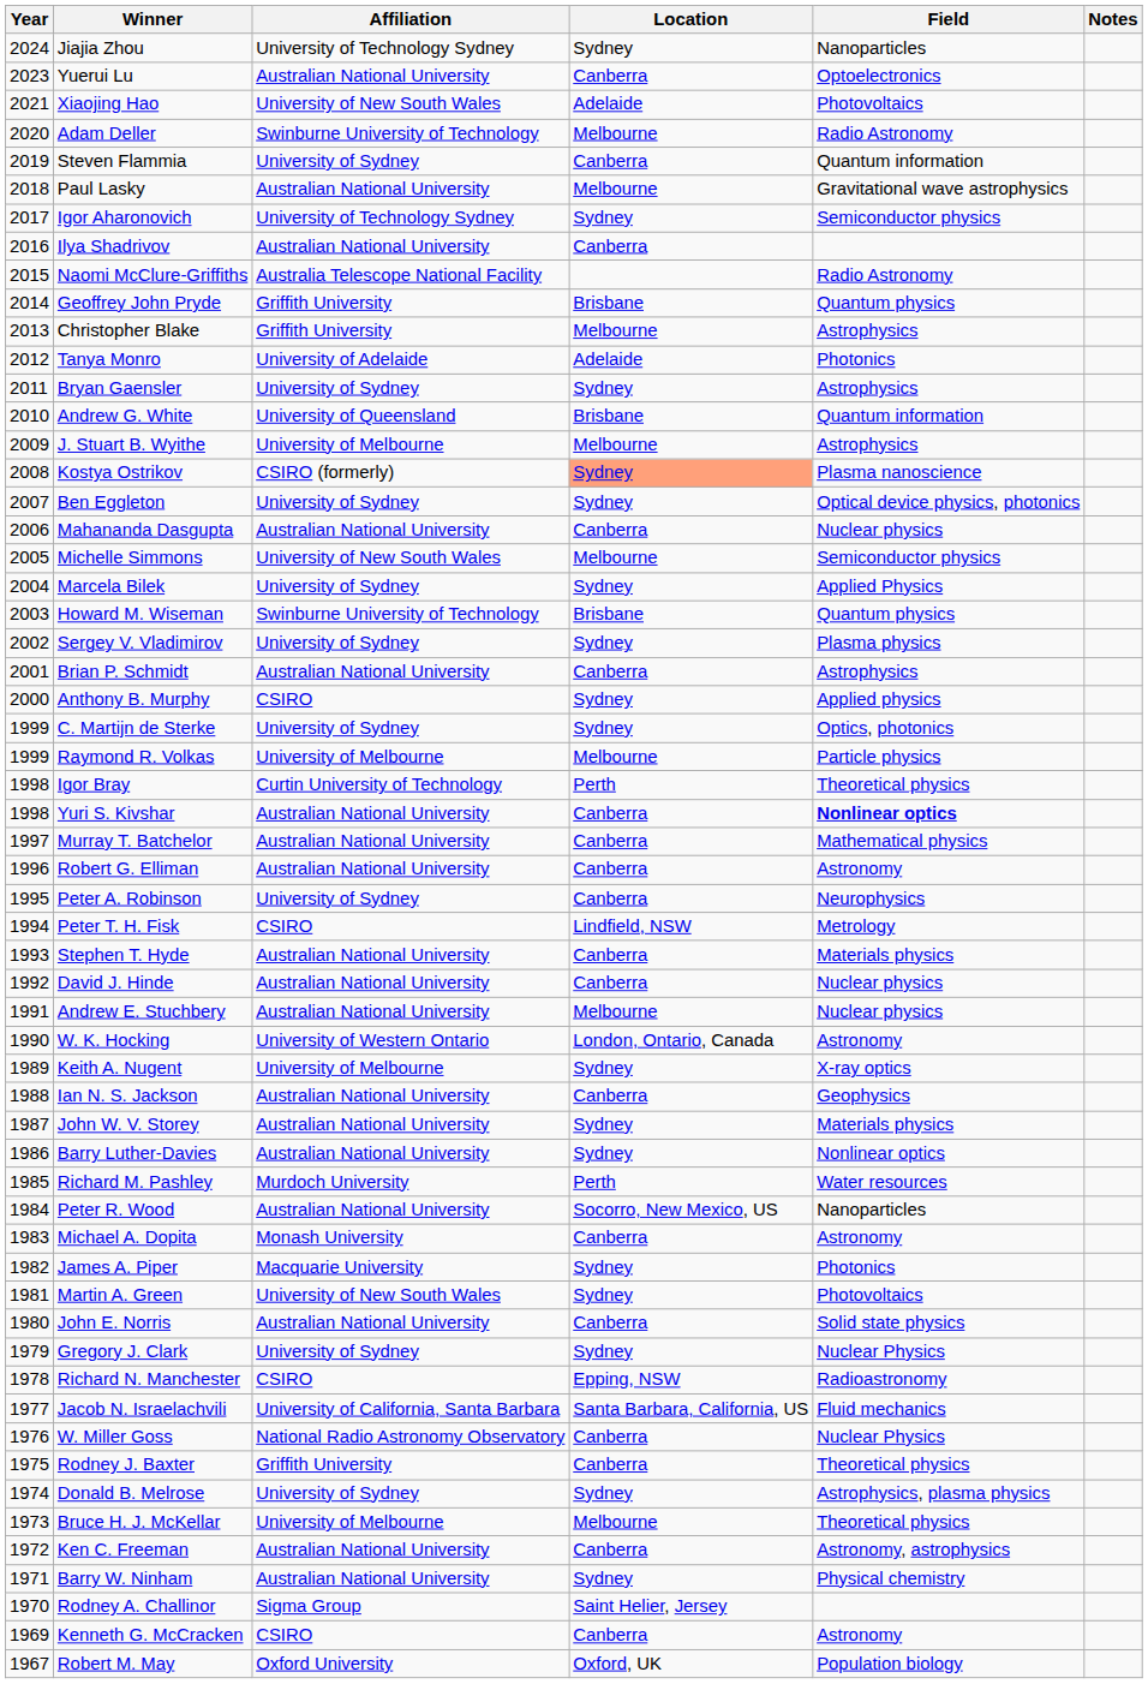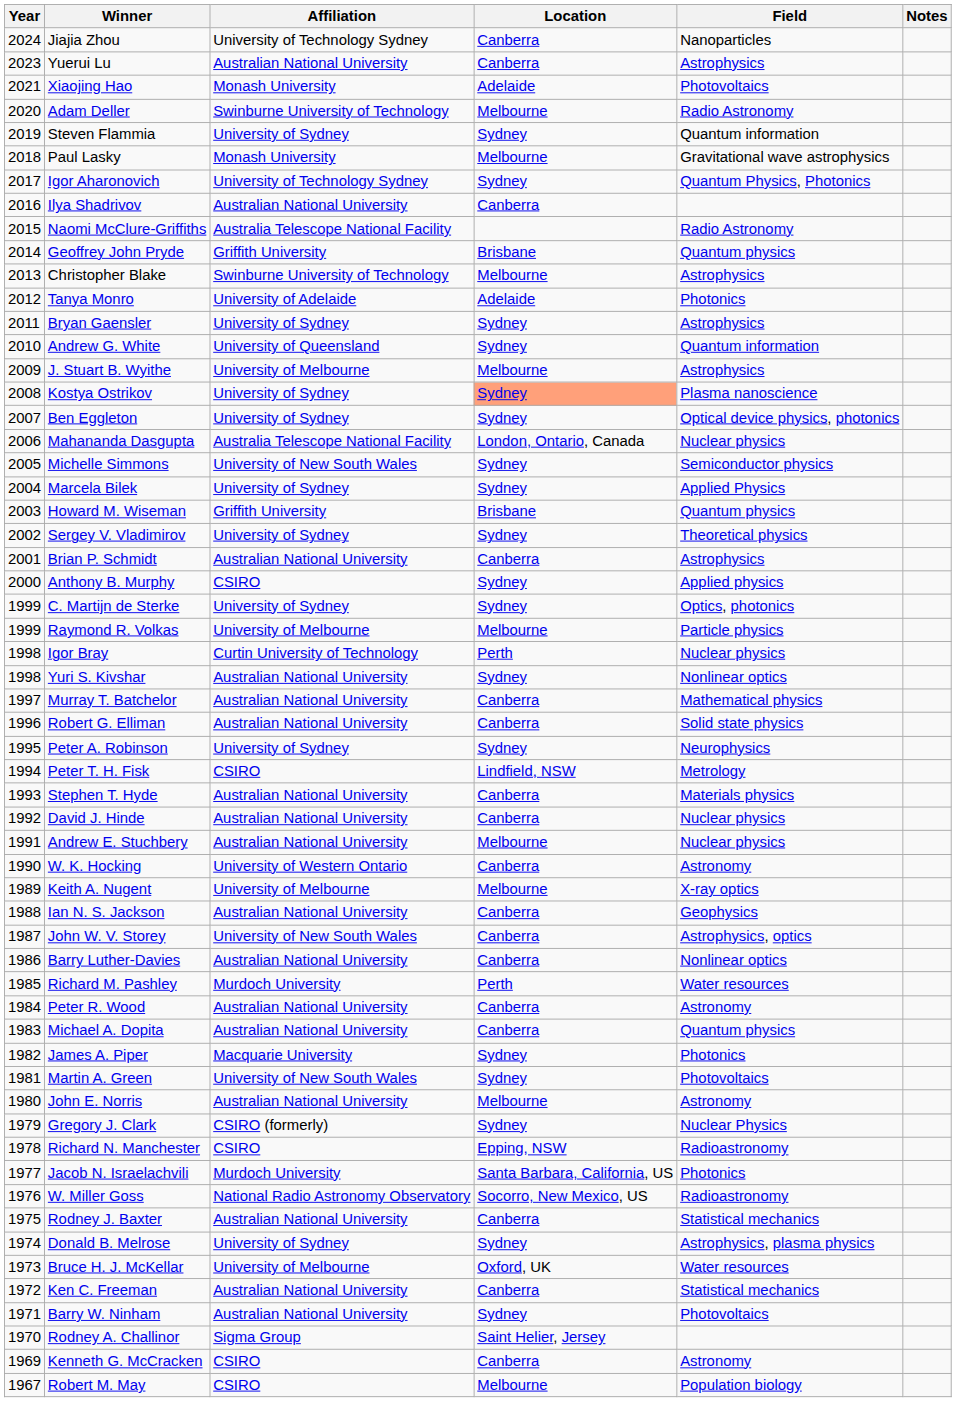 <table class="wikitable sortable">
 <tr>
 <th>Year</th>
 <th>Winner</th>
 <th>Affiliation</th>
 <th>Location</th>
 <th>Field</th>
 <th>Notes</th>
 </tr>
 <tr>
 <td>2024</td>
 <td>Jiajia Zhou</td>
 <td>University of Technology Sydney</td>
-<td>Sydney</td>
+<td><a href='#'>Canberra</a></td>
 <td>Nanoparticles</td>
 <td></td>
 </tr>
 <tr>
 <td>2023</td>
 <td>Yuerui Lu</td>
 <td><a href='#'>Australian National University</a></td>
 <td><a href='#'>Canberra</a></td>
-<td><a href='#'>Optoelectronics</a></td>
+<td><a href='#'>Astrophysics</a></td>
 <td></td>
 </tr>
 <tr>
 <td>2021</td>
 <td><a href='#'>Xiaojing Hao</a></td>
-<td><a href='#'>University of New South Wales</a></td>
+<td><a href='#'>Monash University</a></td>
 <td><a href='#'>Adelaide</a></td>
 <td><a href='#'>Photovoltaics</a></td>
 <td></td>
 </tr>
 <tr>
 <td>2020</td>
 <td><a href='#'>Adam Deller</a></td>
 <td><a href='#'>Swinburne University of Technology</a></td>
 <td><a href='#'>Melbourne</a></td>
 <td><a href='#'>Radio Astronomy</a></td>
 <td></td>
 </tr>
 <tr>
 <td>2019</td>
 <td>Steven Flammia</td>
 <td><a href='#'>University of Sydney</a></td>
-<td><a href='#'>Canberra</a></td>
+<td><a href='#'>Sydney</a></td>
 <td>Quantum information</td>
 <td></td>
 </tr>
 <tr>
 <td>2018</td>
 <td>Paul Lasky</td>
-<td><a href='#'>Australian National University</a></td>
+<td><a href='#'>Monash University</a></td>
 <td><a href='#'>Melbourne</a></td>
 <td>Gravitational wave astrophysics</td>
 <td></td>
 </tr>
 <tr>
 <td>2017</td>
 <td><a href='#'>Igor Aharonovich</a></td>
 <td><a href='#'>University of Technology Sydney</a></td>
 <td><a href='#'>Sydney</a></td>
-<td><a href='#'>Semiconductor physics</a></td>
+<td><a href='#'>Quantum Physics</a>, <a href='#'>Photonics</a></td>
 <td></td>
 </tr>
 <tr>
 <td>2016</td>
 <td><a href='#'>Ilya Shadrivov</a></td>
 <td><a href='#'>Australian National University</a></td>
 <td><a href='#'>Canberra</a></td>
 <td></td>
 <td></td>
 </tr>
 <tr>
 <td>2015</td>
 <td><a href='#'>Naomi McClure-Griffiths</a></td>
 <td><a href='#'>Australia Telescope National Facility</a></td>
 <td></td>
 <td><a href='#'>Radio Astronomy</a></td>
 <td></td>
 </tr>
 <tr>
 <td>2014</td>
 <td><a href='#'>Geoffrey John Pryde</a></td>
 <td><a href='#'>Griffith University</a></td>
 <td><a href='#'>Brisbane</a></td>
 <td><a href='#'>Quantum physics</a></td>
 <td></td>
 </tr>
 <tr>
 <td>2013</td>
 <td>Christopher Blake</td>
-<td><a href='#'>Griffith University</a></td>
+<td><a href='#'>Swinburne University of Technology</a></td>
 <td><a href='#'>Melbourne</a></td>
 <td><a href='#'>Astrophysics</a></td>
 <td></td>
 </tr>
 <tr>
 <td>2012</td>
 <td><a href='#'>Tanya Monro</a></td>
 <td><a href='#'>University of Adelaide</a></td>
 <td><a href='#'>Adelaide</a></td>
 <td><a href='#'>Photonics</a></td>
 <td></td>
 </tr>
 <tr>
 <td>2011</td>
 <td><a href='#'>Bryan Gaensler</a></td>
 <td><a href='#'>University of Sydney</a></td>
 <td><a href='#'>Sydney</a></td>
 <td><a href='#'>Astrophysics</a></td>
 <td></td>
 </tr>
 <tr>
 <td>2010</td>
 <td><a href='#'>Andrew G. White</a></td>
 <td><a href='#'>University of Queensland</a></td>
-<td><a href='#'>Brisbane</a></td>
+<td><a href='#'>Sydney</a></td>
 <td><a href='#'>Quantum information</a></td>
 <td></td>
 </tr>
 <tr>
 <td>2009</td>
 <td><a href='#'>J. Stuart B. Wyithe</a></td>
 <td><a href='#'>University of Melbourne</a></td>
 <td><a href='#'>Melbourne</a></td>
 <td><a href='#'>Astrophysics</a></td>
 <td></td>
 </tr>
 <tr>
 <td>2008</td>
 <td><a href='#'>Kostya Ostrikov</a></td>
-<td><a href='#'>CSIRO</a> (formerly)</td>
+<td><a href='#'>University of Sydney</a></td>
 <td style="background: lightsalmon;"><a href='#'>Sydney</a></td>
 <td><a href='#'>Plasma nanoscience</a></td>
 <td></td>
 </tr>
 <tr>
 <td>2007</td>
 <td><a href='#'>Ben Eggleton</a></td>
 <td><a href='#'>University of Sydney</a></td>
 <td><a href='#'>Sydney</a></td>
 <td><a href='#'>Optical device physics</a>, <a href='#'>photonics</a></td>
 <td></td>
 </tr>
 <tr>
 <td>2006</td>
 <td><a href='#'>Mahananda Dasgupta</a></td>
-<td><a href='#'>Australian National University</a></td>
-<td><a href='#'>Canberra</a></td>
+<td><a href='#'>Australia Telescope National Facility</a></td>
+<td><a href='#'>London, Ontario</a>, Canada</td>
 <td><a href='#'>Nuclear physics</a></td>
 <td></td>
 </tr>
 <tr>
 <td>2005</td>
 <td><a href='#'>Michelle Simmons</a></td>
 <td><a href='#'>University of New South Wales</a></td>
-<td><a href='#'>Melbourne</a></td>
+<td><a href='#'>Sydney</a></td>
 <td><a href='#'>Semiconductor physics</a></td>
 <td></td>
 </tr>
 <tr>
 <td>2004</td>
 <td><a href='#'>Marcela Bilek</a></td>
 <td><a href='#'>University of Sydney</a></td>
 <td><a href='#'>Sydney</a></td>
 <td><a href='#'>Applied Physics</a></td>
 <td></td>
 </tr>
 <tr>
 <td>2003</td>
 <td><a href='#'>Howard M. Wiseman</a></td>
-<td><a href='#'>Swinburne University of Technology</a></td>
+<td><a href='#'>Griffith University</a></td>
 <td><a href='#'>Brisbane</a></td>
 <td><a href='#'>Quantum physics</a></td>
 <td></td>
 </tr>
 <tr>
 <td>2002</td>
 <td><a href='#'>Sergey V. Vladimirov</a></td>
 <td><a href='#'>University of Sydney</a></td>
 <td><a href='#'>Sydney</a></td>
-<td><a href='#'>Plasma physics</a></td>
+<td><a href='#'>Theoretical physics</a></td>
 <td></td>
 </tr>
 <tr>
 <td>2001</td>
 <td><a href='#'>Brian P. Schmidt</a></td>
 <td><a href='#'>Australian National University</a></td>
 <td><a href='#'>Canberra</a></td>
 <td><a href='#'>Astrophysics</a></td>
 <td></td>
 </tr>
 <tr>
 <td>2000</td>
 <td><a href='#'>Anthony B. Murphy</a></td>
 <td><a href='#'>CSIRO</a></td>
 <td><a href='#'>Sydney</a></td>
 <td><a href='#'>Applied physics</a></td>
 <td></td>
 </tr>
 <tr>
 <td>1999</td>
 <td><a href='#'>C. Martijn de Sterke</a></td>
 <td><a href='#'>University of Sydney</a></td>
 <td><a href='#'>Sydney</a></td>
 <td><a href='#'>Optics</a>, <a href='#'>photonics</a></td>
 <td></td>
 </tr>
 <tr>
 <td>1999</td>
 <td><a href='#'>Raymond R. Volkas</a></td>
 <td><a href='#'>University of Melbourne</a></td>
 <td><a href='#'>Melbourne</a></td>
 <td><a href='#'>Particle physics</a></td>
 <td></td>
 </tr>
 <tr>
 <td>1998</td>
 <td><a href='#'>Igor Bray</a></td>
 <td><a href='#'>Curtin University of Technology</a></td>
 <td><a href='#'>Perth</a></td>
-<td><a href='#'>Theoretical physics</a></td>
+<td><a href='#'>Nuclear physics</a></td>
 <td></td>
 </tr>
 <tr>
 <td>1998</td>
 <td><a href='#'>Yuri S. Kivshar</a></td>
 <td><a href='#'>Australian National University</a></td>
-<td><a href='#'>Canberra</a></td>
-<td><strong><a href='#'>Nonlinear optics</a></strong></td>
+<td><a href='#'>Sydney</a></td>
+<td><a href='#'>Nonlinear optics</a></td>
 <td></td>
 </tr>
 <tr>
 <td>1997</td>
 <td><a href='#'>Murray T. Batchelor</a></td>
 <td><a href='#'>Australian National University</a></td>
 <td><a href='#'>Canberra</a></td>
 <td><a href='#'>Mathematical physics</a></td>
 <td></td>
 </tr>
 <tr>
 <td>1996</td>
 <td><a href='#'>Robert G. Elliman</a></td>
 <td><a href='#'>Australian National University</a></td>
 <td><a href='#'>Canberra</a></td>
-<td><a href='#'>Astronomy</a></td>
+<td><a href='#'>Solid state physics</a></td>
 <td></td>
 </tr>
 <tr>
 <td>1995</td>
 <td><a href='#'>Peter A. Robinson</a></td>
 <td><a href='#'>University of Sydney</a></td>
-<td><a href='#'>Canberra</a></td>
+<td><a href='#'>Sydney</a></td>
 <td><a href='#'>Neurophysics</a></td>
 <td></td>
 </tr>
 <tr>
 <td>1994</td>
 <td><a href='#'>Peter T. H. Fisk</a></td>
 <td><a href='#'>CSIRO</a></td>
 <td><a href='#'>Lindfield, NSW</a></td>
 <td><a href='#'>Metrology</a></td>
 <td></td>
 </tr>
 <tr>
 <td>1993</td>
 <td><a href='#'>Stephen T. Hyde</a></td>
 <td><a href='#'>Australian National University</a></td>
 <td><a href='#'>Canberra</a></td>
 <td><a href='#'>Materials physics</a></td>
 <td></td>
 </tr>
 <tr>
 <td>1992</td>
 <td><a href='#'>David J. Hinde</a></td>
 <td><a href='#'>Australian National University</a></td>
 <td><a href='#'>Canberra</a></td>
 <td><a href='#'>Nuclear physics</a></td>
 <td></td>
 </tr>
 <tr>
 <td>1991</td>
 <td><a href='#'>Andrew E. Stuchbery</a></td>
 <td><a href='#'>Australian National University</a></td>
 <td><a href='#'>Melbourne</a></td>
 <td><a href='#'>Nuclear physics</a></td>
 <td></td>
 </tr>
 <tr>
 <td>1990</td>
 <td><a href='#'>W. K. Hocking</a></td>
 <td><a href='#'>University of Western Ontario</a></td>
-<td><a href='#'>London, Ontario</a>, Canada</td>
+<td><a href='#'>Canberra</a></td>
 <td><a href='#'>Astronomy</a></td>
 <td></td>
 </tr>
 <tr>
 <td>1989</td>
 <td><a href='#'>Keith A. Nugent</a></td>
 <td><a href='#'>University of Melbourne</a></td>
-<td><a href='#'>Sydney</a></td>
+<td><a href='#'>Melbourne</a></td>
 <td><a href='#'>X-ray optics</a></td>
 <td></td>
 </tr>
 <tr>
 <td>1988</td>
 <td><a href='#'>Ian N. S. Jackson</a></td>
 <td><a href='#'>Australian National University</a></td>
 <td><a href='#'>Canberra</a></td>
 <td><a href='#'>Geophysics</a></td>
 <td></td>
 </tr>
 <tr>
 <td>1987</td>
 <td><a href='#'>John W. V. Storey</a></td>
-<td><a href='#'>Australian National University</a></td>
-<td><a href='#'>Sydney</a></td>
-<td><a href='#'>Materials physics</a></td>
+<td><a href='#'>University of New South Wales</a></td>
+<td><a href='#'>Canberra</a></td>
+<td><a href='#'>Astrophysics</a>, <a href='#'>optics</a></td>
 <td></td>
 </tr>
 <tr>
 <td>1986</td>
 <td><a href='#'>Barry Luther-Davies</a></td>
 <td><a href='#'>Australian National University</a></td>
-<td><a href='#'>Sydney</a></td>
+<td><a href='#'>Canberra</a></td>
 <td><a href='#'>Nonlinear optics</a></td>
 <td></td>
 </tr>
 <tr>
 <td>1985</td>
 <td><a href='#'>Richard M. Pashley</a></td>
 <td><a href='#'>Murdoch University</a></td>
 <td><a href='#'>Perth</a></td>
 <td><a href='#'>Water resources</a></td>
 <td></td>
 </tr>
 <tr>
 <td>1984</td>
 <td><a href='#'>Peter R. Wood</a></td>
 <td><a href='#'>Australian National University</a></td>
-<td><a href='#'>Socorro, New Mexico</a>, US</td>
-<td>Nanoparticles</td>
+<td><a href='#'>Canberra</a></td>
+<td><a href='#'>Astronomy</a></td>
 <td></td>
 </tr>
 <tr>
 <td>1983</td>
 <td><a href='#'>Michael A. Dopita</a></td>
-<td><a href='#'>Monash University</a></td>
+<td><a href='#'>Australian National University</a></td>
 <td><a href='#'>Canberra</a></td>
-<td><a href='#'>Astronomy</a></td>
+<td><a href='#'>Quantum physics</a></td>
 <td></td>
 </tr>
 <tr>
 <td>1982</td>
 <td><a href='#'>James A. Piper</a></td>
 <td><a href='#'>Macquarie University</a></td>
 <td><a href='#'>Sydney</a></td>
 <td><a href='#'>Photonics</a></td>
 <td></td>
 </tr>
 <tr>
 <td>1981</td>
 <td><a href='#'>Martin A. Green</a></td>
 <td><a href='#'>University of New South Wales</a></td>
 <td><a href='#'>Sydney</a></td>
 <td><a href='#'>Photovoltaics</a></td>
 <td></td>
 </tr>
 <tr>
 <td>1980</td>
 <td><a href='#'>John E. Norris</a></td>
 <td><a href='#'>Australian National University</a></td>
-<td><a href='#'>Canberra</a></td>
-<td><a href='#'>Solid state physics</a></td>
+<td><a href='#'>Melbourne</a></td>
+<td><a href='#'>Astronomy</a></td>
 <td></td>
 </tr>
 <tr>
 <td>1979</td>
 <td><a href='#'>Gregory J. Clark</a></td>
-<td><a href='#'>University of Sydney</a></td>
+<td><a href='#'>CSIRO</a> (formerly)</td>
 <td><a href='#'>Sydney</a></td>
 <td><a href='#'>Nuclear Physics</a></td>
 <td></td>
 </tr>
 <tr>
 <td>1978</td>
 <td><a href='#'>Richard N. Manchester</a></td>
 <td><a href='#'>CSIRO</a></td>
 <td><a href='#'>Epping, NSW</a></td>
 <td><a href='#'>Radioastronomy</a></td>
 <td></td>
 </tr>
 <tr>
 <td>1977</td>
 <td><a href='#'>Jacob N. Israelachvili</a></td>
-<td><a href='#'>University of California, Santa Barbara</a></td>
+<td><a href='#'>Murdoch University</a></td>
 <td><a href='#'>Santa Barbara, California</a>, US</td>
-<td><a href='#'>Fluid mechanics</a></td>
+<td><a href='#'>Photonics</a></td>
 <td></td>
 </tr>
 <tr>
 <td>1976</td>
 <td><a href='#'>W. Miller Goss</a></td>
 <td><a href='#'>National Radio Astronomy Observatory</a></td>
-<td><a href='#'>Canberra</a></td>
-<td><a href='#'>Nuclear Physics</a></td>
+<td><a href='#'>Socorro, New Mexico</a>, US</td>
+<td><a href='#'>Radioastronomy</a></td>
 <td></td>
 </tr>
 <tr>
 <td>1975</td>
 <td><a href='#'>Rodney J. Baxter</a></td>
-<td><a href='#'>Griffith University</a></td>
+<td><a href='#'>Australian National University</a></td>
 <td><a href='#'>Canberra</a></td>
-<td><a href='#'>Theoretical physics</a></td>
+<td><a href='#'>Statistical mechanics</a></td>
 <td></td>
 </tr>
 <tr>
 <td>1974</td>
 <td><a href='#'>Donald B. Melrose</a></td>
 <td><a href='#'>University of Sydney</a></td>
 <td><a href='#'>Sydney</a></td>
 <td><a href='#'>Astrophysics</a>, <a href='#'>plasma physics</a></td>
 <td></td>
 </tr>
 <tr>
 <td>1973</td>
 <td><a href='#'>Bruce H. J. McKellar</a></td>
 <td><a href='#'>University of Melbourne</a></td>
-<td><a href='#'>Melbourne</a></td>
-<td><a href='#'>Theoretical physics</a></td>
+<td><a href='#'>Oxford</a>, UK</td>
+<td><a href='#'>Water resources</a></td>
 <td></td>
 </tr>
 <tr>
 <td>1972</td>
 <td><a href='#'>Ken C. Freeman</a></td>
 <td><a href='#'>Australian National University</a></td>
 <td><a href='#'>Canberra</a></td>
-<td><a href='#'>Astronomy</a>, <a href='#'>astrophysics</a></td>
+<td><a href='#'>Statistical mechanics</a></td>
 <td></td>
 </tr>
 <tr>
 <td>1971</td>
 <td><a href='#'>Barry W. Ninham</a></td>
 <td><a href='#'>Australian National University</a></td>
 <td><a href='#'>Sydney</a></td>
-<td><a href='#'>Physical chemistry</a></td>
+<td><a href='#'>Photovoltaics</a></td>
 <td></td>
 </tr>
 <tr>
 <td>1970</td>
 <td><a href='#'>Rodney A. Challinor</a></td>
 <td><a href='#'>Sigma Group</a></td>
 <td><a href='#'>Saint Helier</a>, <a href='#'>Jersey</a></td>
 <td></td>
 <td></td>
 </tr>
 <tr>
 <td>1969</td>
 <td><a href='#'>Kenneth G. McCracken</a></td>
 <td><a href='#'>CSIRO</a></td>
 <td><a href='#'>Canberra</a></td>
 <td><a href='#'>Astronomy</a></td>
 <td></td>
 </tr>
 <tr>
 <td>1967</td>
 <td><a href='#'>Robert M. May</a></td>
-<td><a href='#'>Oxford University</a></td>
-<td><a href='#'>Oxford</a>, UK</td>
+<td><a href='#'>CSIRO</a></td>
+<td><a href='#'>Melbourne</a></td>
 <td><a href='#'>Population biology</a></td>
 <td></td>
 </tr>
 </table>
